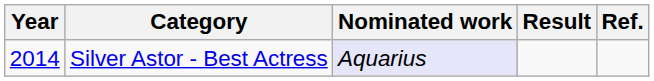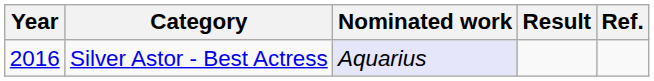 <table class="wikitable sortable">
 <tr>
 <th>Year</th>
 <th>Category</th>
 <th>Nominated work</th>
 <th>Result</th>
 <th>Ref.</th>
 </tr>
 <tr>
-<td><a href='#'>2014</a></td>
+<td><a href='#'>2016</a></td>
 <td><a href='#'>Silver Astor - Best Actress</a></td>
 <td style="background: lavender;"><em>Aquarius</em></td>
 <td></td>
 <td></td>
 </tr>
 </table>
